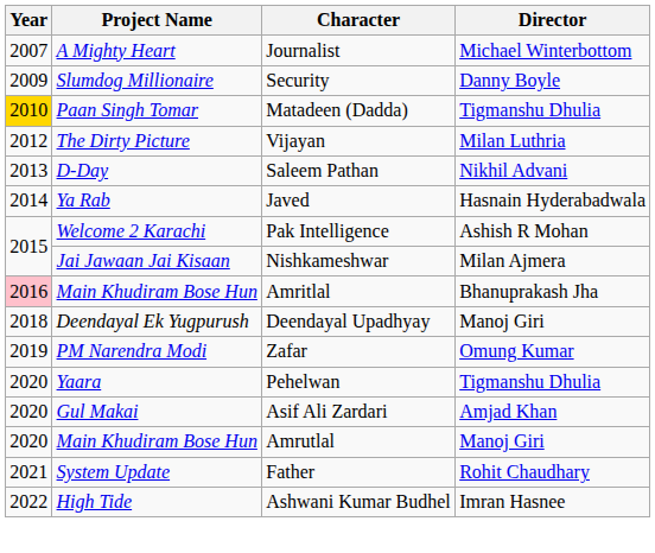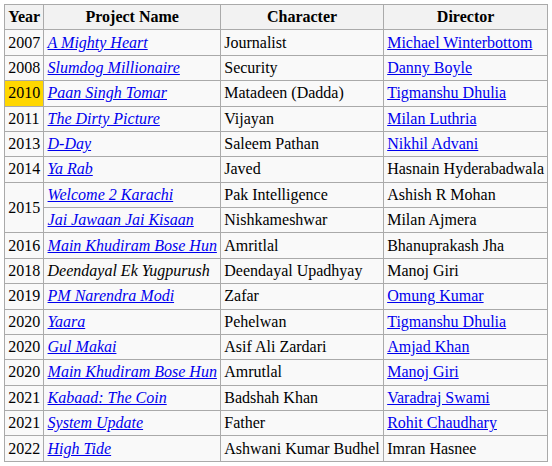 <table class="wikitable">
 <tr>
 <th>Year</th>
 <th>Project Name</th>
 <th>Character</th>
 <th>Director</th>
 </tr>
 <tr>
 <td>2007</td>
 <td><em><a href='#'>A Mighty Heart</a></em></td>
 <td>Journalist</td>
 <td><a href='#'>Michael Winterbottom</a></td>
 </tr>
 <tr>
-<td>2009</td>
+<td>2008</td>
 <td><em><a href='#'>Slumdog Millionaire</a></em></td>
 <td>Security</td>
 <td><a href='#'>Danny Boyle</a></td>
 </tr>
 <tr>
 <td style="background: gold;">2010</td>
 <td><em><a href='#'>Paan Singh Tomar</a></em></td>
 <td>Matadeen (Dadda)</td>
 <td><a href='#'>Tigmanshu Dhulia</a></td>
 </tr>
 <tr>
-<td>2012</td>
+<td>2011</td>
 <td><em><a href='#'>The Dirty Picture</a></em></td>
 <td>Vijayan</td>
 <td><a href='#'>Milan Luthria</a></td>
 </tr>
 <tr>
 <td>2013</td>
 <td><em><a href='#'>D-Day</a></em></td>
 <td>Saleem Pathan</td>
 <td><a href='#'>Nikhil Advani</a></td>
 </tr>
 <tr>
 <td>2014</td>
 <td><em><a href='#'>Ya Rab</a></em></td>
 <td>Javed</td>
 <td>Hasnain Hyderabadwala</td>
 </tr>
 <tr>
 <td rowspan="2">2015</td>
 <td><em><a href='#'>Welcome 2 Karachi</a></em></td>
 <td>Pak Intelligence</td>
 <td>Ashish R Mohan</td>
 </tr>
 <tr>
 <td><em><a href='#'>Jai Jawaan Jai Kisaan</a></em></td>
 <td>Nishkameshwar</td>
 <td>Milan Ajmera</td>
 </tr>
 <tr>
-<td style="background: pink;">2016</td>
+<td>2016</td>
 <td><em><a href='#'>Main Khudiram Bose Hun</a></em></td>
 <td>Amritlal</td>
 <td>Bhanuprakash Jha</td>
 </tr>
 <tr>
 <td>2018</td>
 <td><em>Deendayal Ek Yugpurush</em></td>
 <td>Deendayal Upadhyay</td>
 <td>Manoj Giri</td>
 </tr>
 <tr>
 <td>2019</td>
 <td><em><a href='#'>PM Narendra Modi</a></em></td>
 <td>Zafar</td>
 <td><a href='#'>Omung Kumar</a></td>
 </tr>
 <tr>
 <td>2020</td>
 <td><em><a href='#'>Yaara</a></em></td>
 <td>Pehelwan</td>
 <td><a href='#'>Tigmanshu Dhulia</a></td>
 </tr>
 <tr>
 <td>2020</td>
 <td><em><a href='#'>Gul Makai</a></em></td>
 <td>Asif Ali Zardari</td>
 <td><a href='#'>Amjad Khan</a></td>
 </tr>
 <tr>
 <td>2020</td>
 <td><em><a href='#'>Main Khudiram Bose Hun</a></em></td>
 <td>Amrutlal</td>
 <td><a href='#'>Manoj Giri</a></td>
 </tr>
 <tr>
 <td>2021</td>
+<td><em><a href='#'>Kabaad: The Coin</a></em></td>
+<td>Badshah Khan</td>
+<td><a href='#'>Varadraj Swami</a></td>
+</tr>
+<tr>
+<td>2021</td>
 <td><em><a href='#'>System Update</a></em></td>
 <td>Father</td>
 <td><a href='#'>Rohit Chaudhary</a></td>
 </tr>
 <tr>
 <td>2022</td>
 <td><em><a href='#'>High Tide</a></em></td>
 <td>Ashwani Kumar Budhel</td>
 <td>Imran Hasnee</td>
 </tr>
 <tr>
 </tr>
 </table>
